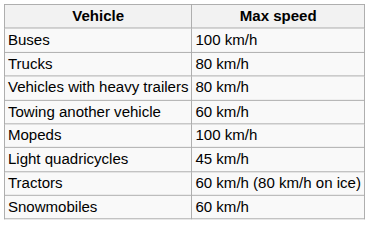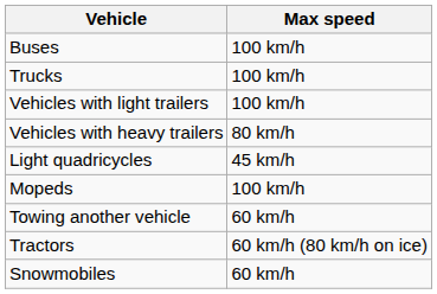 <table class="wikitable">
 <tr>
 <th>Vehicle</th>
 <th>Max speed</th>
 </tr>
 <tr>
 <td>Buses</td>
 <td>100 km/h</td>
 </tr>
 <tr>
 <td>Trucks</td>
-<td>80 km/h</td>
+<td>100 km/h</td>
+</tr>
+<tr>
+<td>Vehicles with light trailers</td>
+<td>100 km/h</td>
 </tr>
 <tr>
 <td>Vehicles with heavy trailers</td>
 <td>80 km/h</td>
 </tr>
 <tr>
-<td>Towing another vehicle</td>
-<td>60 km/h</td>
+<td>Light quadricycles</td>
+<td>45 km/h</td>
 </tr>
 <tr>
 <td>Mopeds</td>
 <td>100 km/h</td>
 </tr>
 <tr>
-<td>Light quadricycles</td>
-<td>45 km/h</td>
+<td>Towing another vehicle</td>
+<td>60 km/h</td>
 </tr>
 <tr>
 <td>Tractors</td>
 <td>60 km/h (80 km/h on ice)</td>
 </tr>
 <tr>
 <td>Snowmobiles</td>
 <td>60 km/h</td>
 </tr>
 </table>
